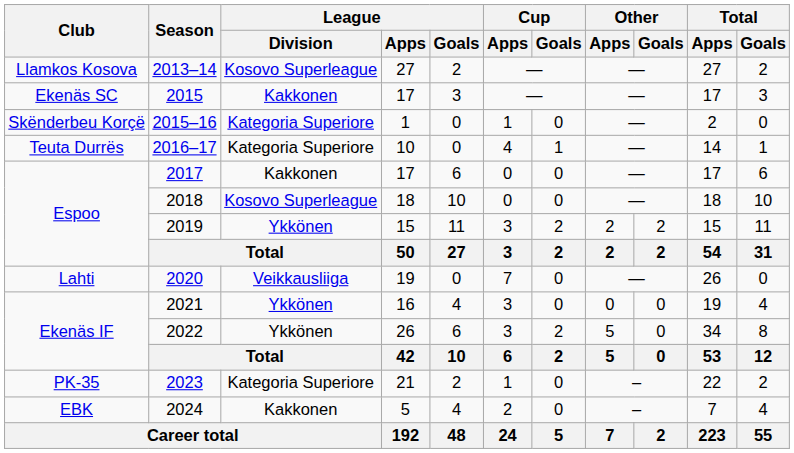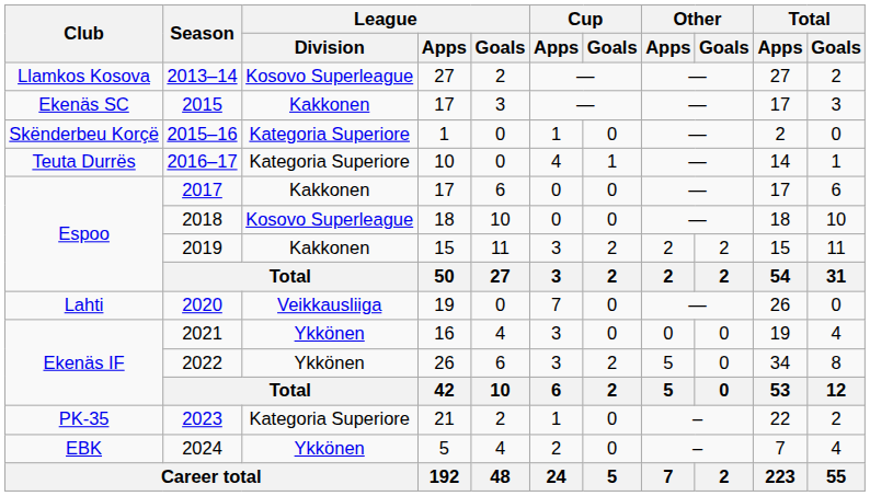 <table class="wikitable" style="text-align: center">
 <tr>
 <th rowspan="2">Club</th>
 <th rowspan="2">Season</th>
 <th colspan="3">League</th>
 <th colspan="2">Cup</th>
 <th colspan="2">Other</th>
 <th colspan="2">Total</th>
 </tr>
 <tr>
 <th>Division</th>
 <th>Apps</th>
 <th>Goals</th>
 <th>Apps</th>
 <th>Goals</th>
 <th>Apps</th>
 <th>Goals</th>
 <th>Apps</th>
 <th>Goals</th>
 </tr>
 <tr>
 <td><a href='#'>Llamkos Kosova</a></td>
 <td><a href='#'>2013–14</a></td>
 <td><a href='#'>Kosovo Superleague</a></td>
 <td>27</td>
 <td>2</td>
 <td colspan="2">—</td>
 <td colspan="2">—</td>
 <td>27</td>
 <td>2</td>
 </tr>
 <tr>
 <td><a href='#'>Ekenäs SC</a></td>
 <td><a href='#'>2015</a></td>
 <td><a href='#'>Kakkonen</a></td>
 <td>17</td>
 <td>3</td>
 <td colspan="2">—</td>
 <td colspan="2">—</td>
 <td>17</td>
 <td>3</td>
 </tr>
 <tr>
 <td><a href='#'>Skënderbeu Korçë</a></td>
 <td><a href='#'>2015–16</a></td>
 <td><a href='#'>Kategoria Superiore</a></td>
 <td>1</td>
 <td>0</td>
 <td>1</td>
 <td>0</td>
 <td colspan="2">—</td>
 <td>2</td>
 <td>0</td>
 </tr>
 <tr>
 <td><a href='#'>Teuta Durrës</a></td>
 <td><a href='#'>2016–17</a></td>
 <td>Kategoria Superiore</td>
 <td>10</td>
 <td>0</td>
 <td>4</td>
 <td>1</td>
 <td colspan="2">—</td>
 <td>14</td>
 <td>1</td>
 </tr>
 <tr>
 <td rowspan="4"><a href='#'>Espoo</a></td>
 <td><a href='#'>2017</a></td>
 <td>Kakkonen</td>
 <td>17</td>
 <td>6</td>
 <td>0</td>
 <td>0</td>
 <td colspan="2">—</td>
 <td>17</td>
 <td>6</td>
 </tr>
 <tr>
 <td>2018</td>
 <td><a href='#'>Kosovo Superleague</a></td>
 <td>18</td>
 <td>10</td>
 <td>0</td>
 <td>0</td>
 <td colspan="2">—</td>
 <td>18</td>
 <td>10</td>
 </tr>
 <tr>
 <td>2019</td>
-<td><a href='#'>Ykkönen</a></td>
+<td>Kakkonen</td>
 <td>15</td>
 <td>11</td>
 <td>3</td>
 <td>2</td>
 <td>2</td>
 <td>2</td>
 <td>15</td>
 <td>11</td>
 </tr>
 <tr>
 <th colspan="2">Total</th>
 <th>50</th>
 <th>27</th>
 <th>3</th>
 <th>2</th>
 <th>2</th>
 <th>2</th>
 <th>54</th>
 <th>31</th>
 </tr>
 <tr>
 <td><a href='#'>Lahti</a></td>
 <td><a href='#'>2020</a></td>
 <td><a href='#'>Veikkausliiga</a></td>
 <td>19</td>
 <td>0</td>
 <td>7</td>
 <td>0</td>
 <td colspan="2">—</td>
 <td>26</td>
 <td>0</td>
 </tr>
 <tr>
 <td rowspan="3"><a href='#'>Ekenäs IF</a></td>
 <td>2021</td>
 <td><a href='#'>Ykkönen</a></td>
 <td>16</td>
 <td>4</td>
 <td>3</td>
 <td>0</td>
 <td>0</td>
 <td>0</td>
 <td>19</td>
 <td>4</td>
 </tr>
 <tr>
 <td>2022</td>
 <td>Ykkönen</td>
 <td>26</td>
 <td>6</td>
 <td>3</td>
 <td>2</td>
 <td>5</td>
 <td>0</td>
 <td>34</td>
 <td>8</td>
 </tr>
 <tr>
 <th colspan="2">Total</th>
 <th>42</th>
 <th>10</th>
 <th>6</th>
 <th>2</th>
 <th>5</th>
 <th>0</th>
 <th>53</th>
 <th>12</th>
 </tr>
 <tr>
 <td><a href='#'>PK-35</a></td>
 <td><a href='#'>2023</a></td>
 <td>Kategoria Superiore</td>
 <td>21</td>
 <td>2</td>
 <td>1</td>
 <td>0</td>
 <td colspan="2">–</td>
 <td>22</td>
 <td>2</td>
 </tr>
 <tr>
 <td><a href='#'>EBK</a></td>
 <td>2024</td>
-<td>Kakkonen</td>
+<td><a href='#'>Ykkönen</a></td>
 <td>5</td>
 <td>4</td>
 <td>2</td>
 <td>0</td>
 <td colspan="2">–</td>
 <td>7</td>
 <td>4</td>
 </tr>
 <tr>
 <th colspan="3">Career total</th>
 <th>192</th>
 <th>48</th>
 <th>24</th>
 <th>5</th>
 <th>7</th>
 <th>2</th>
 <th>223</th>
 <th>55</th>
 </tr>
 </table>
